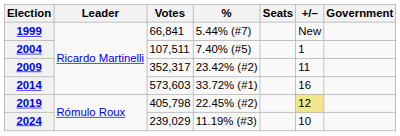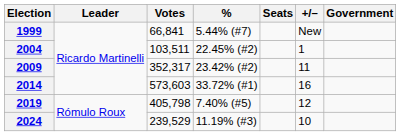 <table class=wikitable style="text-align: left;">
 <tr>
 <th>Election</th>
 <th>Leader</th>
 <th>Votes</th>
 <th>%</th>
 <th>Seats</th>
 <th>+/–</th>
 <th>Government</th>
 </tr>
 <tr>
 <th><a href='#'>1999</a></th>
 <td rowspan=4><a href='#'>Ricardo Martinelli</a></td>
 <td>66,841</td>
 <td>5.44% (#7)</td>
 <td></td>
 <td>New</td>
 <td></td>
 </tr>
 <tr>
 <th><a href='#'>2004</a></th>
-<td>107,511</td>
-<td>7.40% (#5)</td>
+<td>103,511</td>
+<td>22.45% (#2)</td>
 <td></td>
 <td> 1</td>
 <td></td>
 </tr>
 <tr>
 <th><a href='#'>2009</a></th>
 <td>352,317</td>
 <td>23.42% (#2)</td>
 <td></td>
 <td> 11</td>
 <td></td>
 </tr>
 <tr>
 <th><a href='#'>2014</a></th>
 <td>573,603</td>
 <td>33.72% (#1)</td>
 <td></td>
 <td> 16</td>
 <td></td>
 </tr>
 <tr>
 <th><a href='#'>2019</a></th>
 <td rowspan=2><a href='#'>Rómulo Roux</a></td>
 <td>405,798</td>
-<td>22.45% (#2)</td>
+<td>7.40% (#5)</td>
 <td></td>
-<td style="background: khaki;"> 12</td>
+<td> 12</td>
 <td></td>
 </tr>
 <tr>
 <th><a href='#'>2024</a></th>
-<td>239,029</td>
+<td>239,529</td>
 <td>11.19% (#3)</td>
 <td></td>
 <td> 10</td>
 <td></td>
 </tr>
 </table>
